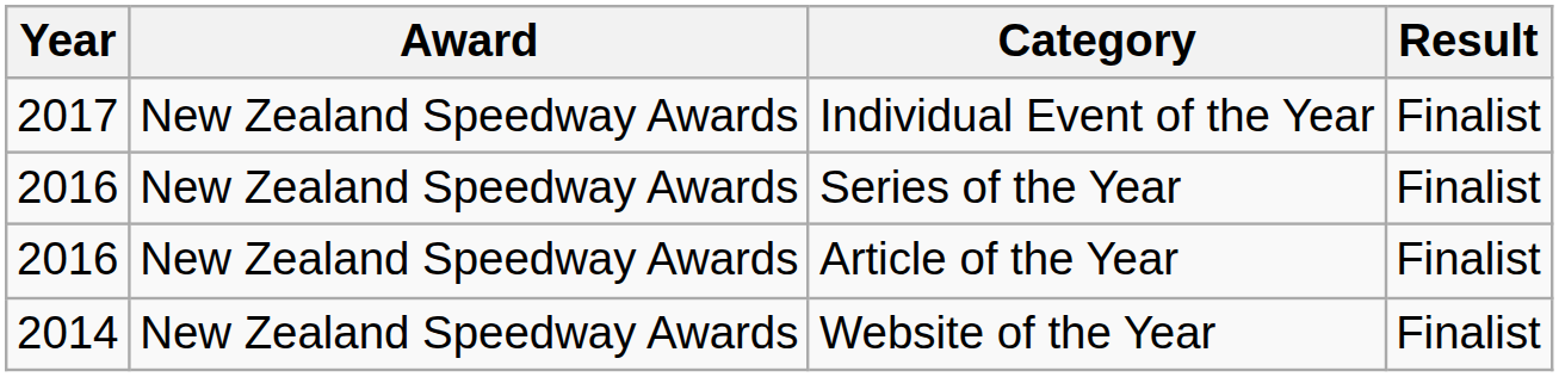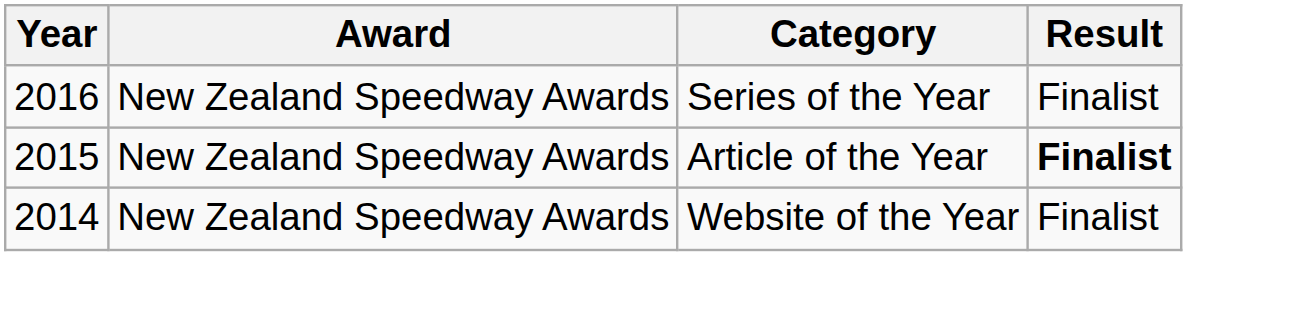 <table class="wikitable sortable">
 <tr>
 <th>Year</th>
 <th>Award</th>
 <th>Category</th>
 <th>Result</th>
 </tr>
 <tr>
-<td rowspan=1>2017</td>
-<td rowspan=1>New Zealand Speedway Awards</td>
-<td>Individual Event of the Year</td>
-<td>Finalist</td>
-</tr>
-<tr>
 <td rowspan=1>2016</td>
 <td rowspan=1>New Zealand Speedway Awards</td>
 <td>Series of the Year</td>
 <td>Finalist</td>
 </tr>
 <tr>
-<td rowspan=1>2016</td>
+<td rowspan=1>2015</td>
 <td rowspan=1>New Zealand Speedway Awards</td>
 <td>Article of the Year</td>
-<td>Finalist</td>
+<td><strong>Finalist</strong></td>
 </tr>
 <tr>
 <td rowspan=1>2014</td>
 <td rowspan=1>New Zealand Speedway Awards</td>
 <td>Website of the Year</td>
 <td>Finalist</td>
 </tr>
 </table>
